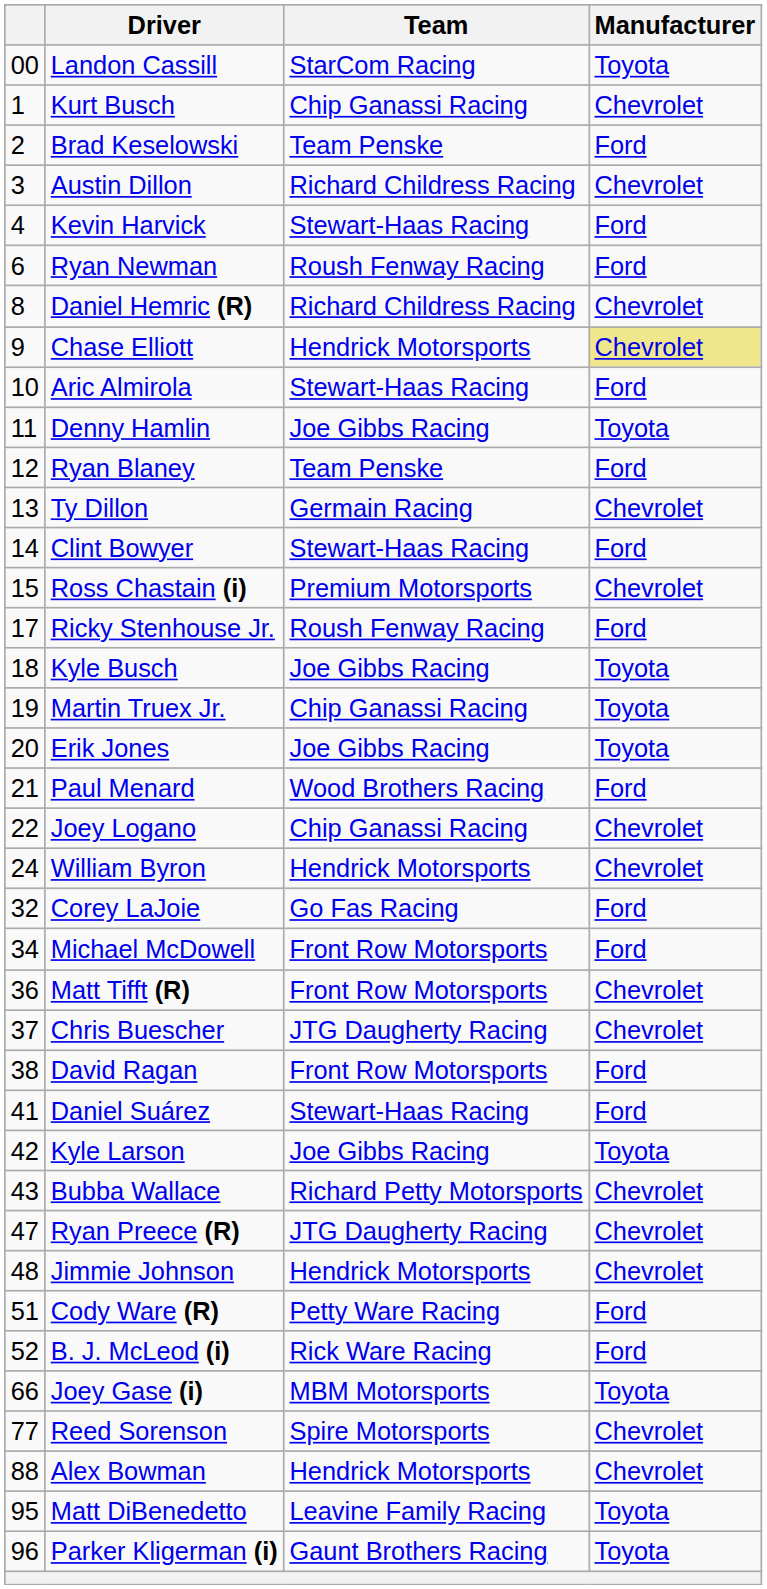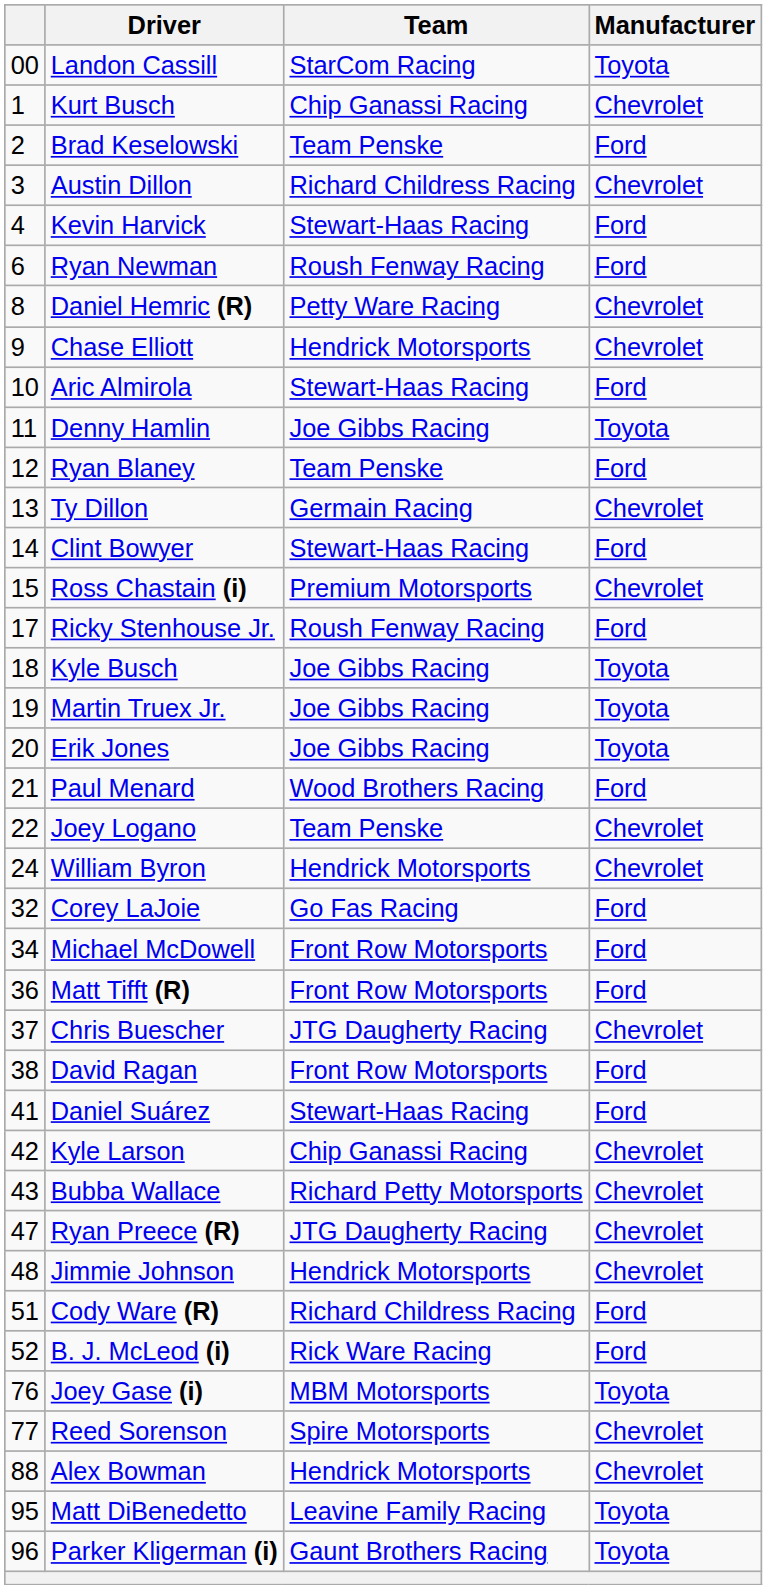 <table class="wikitable" style="font-size:95%">
 <tr>
 <th></th>
 <th>Driver</th>
 <th>Team</th>
 <th>Manufacturer</th>
 </tr>
 <tr>
 <td>00</td>
 <td><a href='#'>Landon Cassill</a></td>
 <td><a href='#'>StarCom Racing</a></td>
 <td><a href='#'>Toyota</a></td>
 </tr>
 <tr>
 <td>1</td>
 <td><a href='#'>Kurt Busch</a></td>
 <td><a href='#'>Chip Ganassi Racing</a></td>
 <td><a href='#'>Chevrolet</a></td>
 </tr>
 <tr>
 <td>2</td>
 <td><a href='#'>Brad Keselowski</a></td>
 <td><a href='#'>Team Penske</a></td>
 <td><a href='#'>Ford</a></td>
 </tr>
 <tr>
 <td>3</td>
 <td><a href='#'>Austin Dillon</a></td>
 <td><a href='#'>Richard Childress Racing</a></td>
 <td><a href='#'>Chevrolet</a></td>
 </tr>
 <tr>
 <td>4</td>
 <td><a href='#'>Kevin Harvick</a></td>
 <td><a href='#'>Stewart-Haas Racing</a></td>
 <td><a href='#'>Ford</a></td>
 </tr>
 <tr>
 <td>6</td>
 <td><a href='#'>Ryan Newman</a></td>
 <td><a href='#'>Roush Fenway Racing</a></td>
 <td><a href='#'>Ford</a></td>
 </tr>
 <tr>
 <td>8</td>
 <td><a href='#'>Daniel Hemric</a> <strong>(R)</strong></td>
-<td><a href='#'>Richard Childress Racing</a></td>
+<td><a href='#'>Petty Ware Racing</a></td>
 <td><a href='#'>Chevrolet</a></td>
 </tr>
 <tr>
 <td>9</td>
 <td><a href='#'>Chase Elliott</a></td>
 <td><a href='#'>Hendrick Motorsports</a></td>
-<td style="background: khaki;"><a href='#'>Chevrolet</a></td>
+<td><a href='#'>Chevrolet</a></td>
 </tr>
 <tr>
 <td>10</td>
 <td><a href='#'>Aric Almirola</a></td>
 <td><a href='#'>Stewart-Haas Racing</a></td>
 <td><a href='#'>Ford</a></td>
 </tr>
 <tr>
 <td>11</td>
 <td><a href='#'>Denny Hamlin</a></td>
 <td><a href='#'>Joe Gibbs Racing</a></td>
 <td><a href='#'>Toyota</a></td>
 </tr>
 <tr>
 <td>12</td>
 <td><a href='#'>Ryan Blaney</a></td>
 <td><a href='#'>Team Penske</a></td>
 <td><a href='#'>Ford</a></td>
 </tr>
 <tr>
 <td>13</td>
 <td><a href='#'>Ty Dillon</a></td>
 <td><a href='#'>Germain Racing</a></td>
 <td><a href='#'>Chevrolet</a></td>
 </tr>
 <tr>
 <td>14</td>
 <td><a href='#'>Clint Bowyer</a></td>
 <td><a href='#'>Stewart-Haas Racing</a></td>
 <td><a href='#'>Ford</a></td>
 </tr>
 <tr>
 <td>15</td>
 <td><a href='#'>Ross Chastain</a> <strong>(i)</strong></td>
 <td><a href='#'>Premium Motorsports</a></td>
 <td><a href='#'>Chevrolet</a></td>
 </tr>
 <tr>
 <td>17</td>
 <td><a href='#'>Ricky Stenhouse Jr.</a></td>
 <td><a href='#'>Roush Fenway Racing</a></td>
 <td><a href='#'>Ford</a></td>
 </tr>
 <tr>
 <td>18</td>
 <td><a href='#'>Kyle Busch</a></td>
 <td><a href='#'>Joe Gibbs Racing</a></td>
 <td><a href='#'>Toyota</a></td>
 </tr>
 <tr>
 <td>19</td>
 <td><a href='#'>Martin Truex Jr.</a></td>
-<td><a href='#'>Chip Ganassi Racing</a></td>
+<td><a href='#'>Joe Gibbs Racing</a></td>
 <td><a href='#'>Toyota</a></td>
 </tr>
 <tr>
 <td>20</td>
 <td><a href='#'>Erik Jones</a></td>
 <td><a href='#'>Joe Gibbs Racing</a></td>
 <td><a href='#'>Toyota</a></td>
 </tr>
 <tr>
 <td>21</td>
 <td><a href='#'>Paul Menard</a></td>
 <td><a href='#'>Wood Brothers Racing</a></td>
 <td><a href='#'>Ford</a></td>
 </tr>
 <tr>
 <td>22</td>
 <td><a href='#'>Joey Logano</a></td>
-<td><a href='#'>Chip Ganassi Racing</a></td>
+<td><a href='#'>Team Penske</a></td>
 <td><a href='#'>Chevrolet</a></td>
 </tr>
 <tr>
 <td>24</td>
 <td><a href='#'>William Byron</a></td>
 <td><a href='#'>Hendrick Motorsports</a></td>
 <td><a href='#'>Chevrolet</a></td>
 </tr>
 <tr>
 <td>32</td>
 <td><a href='#'>Corey LaJoie</a></td>
 <td><a href='#'>Go Fas Racing</a></td>
 <td><a href='#'>Ford</a></td>
 </tr>
 <tr>
 <td>34</td>
 <td><a href='#'>Michael McDowell</a></td>
 <td><a href='#'>Front Row Motorsports</a></td>
 <td><a href='#'>Ford</a></td>
 </tr>
 <tr>
 <td>36</td>
 <td><a href='#'>Matt Tifft</a> <strong>(R)</strong></td>
 <td><a href='#'>Front Row Motorsports</a></td>
-<td><a href='#'>Chevrolet</a></td>
+<td><a href='#'>Ford</a></td>
 </tr>
 <tr>
 <td>37</td>
 <td><a href='#'>Chris Buescher</a></td>
 <td><a href='#'>JTG Daugherty Racing</a></td>
 <td><a href='#'>Chevrolet</a></td>
 </tr>
 <tr>
 <td>38</td>
 <td><a href='#'>David Ragan</a></td>
 <td><a href='#'>Front Row Motorsports</a></td>
 <td><a href='#'>Ford</a></td>
 </tr>
 <tr>
 <td>41</td>
 <td><a href='#'>Daniel Suárez</a></td>
 <td><a href='#'>Stewart-Haas Racing</a></td>
 <td><a href='#'>Ford</a></td>
 </tr>
 <tr>
 <td>42</td>
 <td><a href='#'>Kyle Larson</a></td>
-<td><a href='#'>Joe Gibbs Racing</a></td>
-<td><a href='#'>Toyota</a></td>
+<td><a href='#'>Chip Ganassi Racing</a></td>
+<td><a href='#'>Chevrolet</a></td>
 </tr>
 <tr>
 <td>43</td>
 <td><a href='#'>Bubba Wallace</a></td>
 <td><a href='#'>Richard Petty Motorsports</a></td>
 <td><a href='#'>Chevrolet</a></td>
 </tr>
 <tr>
 <td>47</td>
 <td><a href='#'>Ryan Preece</a> <strong>(R)</strong></td>
 <td><a href='#'>JTG Daugherty Racing</a></td>
 <td><a href='#'>Chevrolet</a></td>
 </tr>
 <tr>
 <td>48</td>
 <td><a href='#'>Jimmie Johnson</a></td>
 <td><a href='#'>Hendrick Motorsports</a></td>
 <td><a href='#'>Chevrolet</a></td>
 </tr>
 <tr>
 <td>51</td>
 <td><a href='#'>Cody Ware</a> <strong>(R)</strong></td>
-<td><a href='#'>Petty Ware Racing</a></td>
+<td><a href='#'>Richard Childress Racing</a></td>
 <td><a href='#'>Ford</a></td>
 </tr>
 <tr>
 <td>52</td>
 <td><a href='#'>B. J. McLeod</a> <strong>(i)</strong></td>
 <td><a href='#'>Rick Ware Racing</a></td>
 <td><a href='#'>Ford</a></td>
 </tr>
 <tr>
-<td>66</td>
+<td>76</td>
 <td><a href='#'>Joey Gase</a> <strong>(i)</strong></td>
 <td><a href='#'>MBM Motorsports</a></td>
 <td><a href='#'>Toyota</a></td>
 </tr>
 <tr>
 <td>77</td>
 <td><a href='#'>Reed Sorenson</a></td>
 <td><a href='#'>Spire Motorsports</a></td>
 <td><a href='#'>Chevrolet</a></td>
 </tr>
 <tr>
 <td>88</td>
 <td><a href='#'>Alex Bowman</a></td>
 <td><a href='#'>Hendrick Motorsports</a></td>
 <td><a href='#'>Chevrolet</a></td>
 </tr>
 <tr>
 <td>95</td>
 <td><a href='#'>Matt DiBenedetto</a></td>
 <td><a href='#'>Leavine Family Racing</a></td>
 <td><a href='#'>Toyota</a></td>
 </tr>
 <tr>
 <td>96</td>
 <td><a href='#'>Parker Kligerman</a> <strong>(i)</strong></td>
 <td><a href='#'>Gaunt Brothers Racing</a></td>
 <td><a href='#'>Toyota</a></td>
 </tr>
 <tr>
 <th colspan="4"></th>
 </tr>
 </table>
